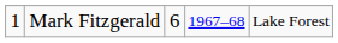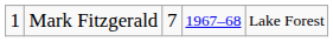 <table class="wikitable">
 <tr>
 </tr>
 <tr>
 <td>1</td>
 <td>Mark Fitzgerald</td>
-<td>6</td>
+<td>7</td>
 <td style="font-size:80%;"><a href='#'>1967–68</a></td>
 <td style="font-size:80%;">Lake Forest</td>
 </tr>
 </table>
